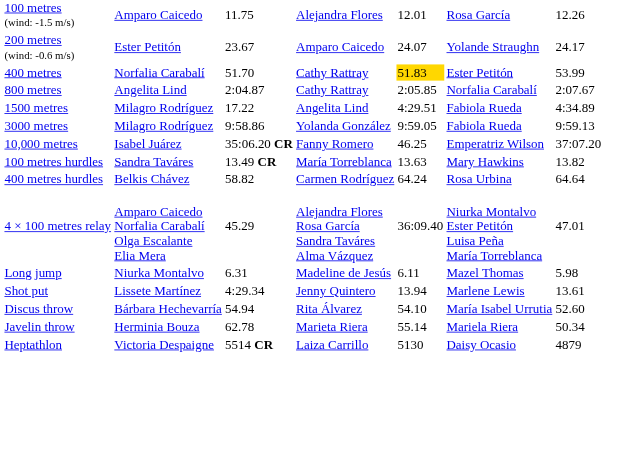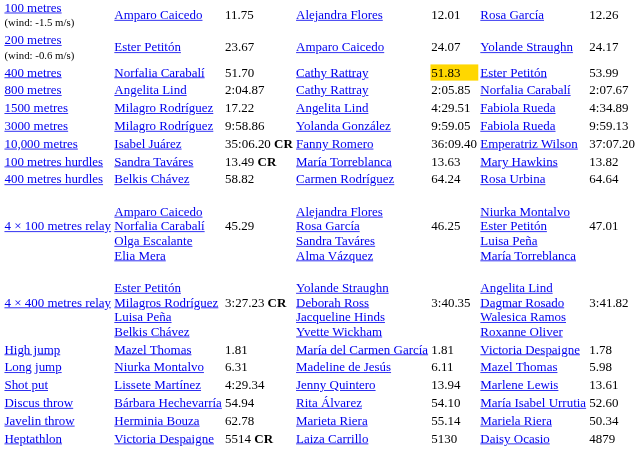 <table>
 <tr>
 <td><a href='#'>100 metres</a><br><small>(wind: -1.5 m/s)</small></td>
 <td><a href='#'>Amparo Caicedo</a><br> </td>
 <td>11.75</td>
 <td><a href='#'>Alejandra Flores</a><br> </td>
 <td>12.01</td>
 <td><a href='#'>Rosa García</a><br> </td>
 <td>12.26</td>
 </tr>
 <tr>
 <td><a href='#'>200 metres</a><br><small>(wind: -0.6 m/s)</small></td>
 <td><a href='#'>Ester Petitón</a><br> </td>
 <td>23.67</td>
 <td><a href='#'>Amparo Caicedo</a><br> </td>
 <td>24.07</td>
 <td><a href='#'>Yolande Straughn</a><br> </td>
 <td>24.17</td>
 </tr>
 <tr>
 <td><a href='#'>400 metres</a></td>
 <td><a href='#'>Norfalia Carabalí</a><br> </td>
 <td>51.70</td>
 <td><a href='#'>Cathy Rattray</a><br> </td>
 <td style="background: gold;">51.83</td>
 <td><a href='#'>Ester Petitón</a><br> </td>
 <td>53.99</td>
 </tr>
 <tr>
 <td><a href='#'>800 metres</a></td>
 <td><a href='#'>Angelita Lind</a><br> </td>
 <td>2:04.87</td>
 <td><a href='#'>Cathy Rattray</a><br> </td>
 <td>2:05.85</td>
 <td><a href='#'>Norfalia Carabalí</a><br> </td>
 <td>2:07.67</td>
 </tr>
 <tr>
 <td><a href='#'>1500 metres</a></td>
 <td><a href='#'>Milagro Rodríguez</a><br> </td>
 <td>17.22</td>
 <td><a href='#'>Angelita Lind</a><br> </td>
 <td>4:29.51</td>
 <td><a href='#'>Fabiola Rueda</a><br> </td>
 <td>4:34.89</td>
 </tr>
 <tr>
 <td><a href='#'>3000 metres</a></td>
 <td><a href='#'>Milagro Rodríguez</a><br> </td>
 <td>9:58.86</td>
 <td><a href='#'>Yolanda González</a><br> </td>
 <td>9:59.05</td>
 <td><a href='#'>Fabiola Rueda</a><br> </td>
 <td>9:59.13</td>
 </tr>
 <tr>
 <td><a href='#'>10,000 metres</a></td>
 <td><a href='#'>Isabel Juárez</a><br> </td>
 <td>35:06.20 <strong>CR</strong></td>
 <td><a href='#'>Fanny Romero</a><br> </td>
-<td>46.25</td>
+<td>36:09.40</td>
 <td><a href='#'>Emperatriz Wilson</a><br> </td>
 <td>37:07.20</td>
 </tr>
 <tr>
 <td><a href='#'>100 metres hurdles</a></td>
 <td><a href='#'>Sandra Taváres</a><br> </td>
 <td>13.49 <strong>CR</strong></td>
 <td><a href='#'>María Torreblanca</a><br> </td>
 <td>13.63</td>
 <td><a href='#'>Mary Hawkins</a><br> </td>
 <td>13.82</td>
 </tr>
 <tr>
 <td><a href='#'>400 metres hurdles</a></td>
 <td><a href='#'>Belkis Chávez</a><br> </td>
 <td>58.82</td>
 <td><a href='#'>Carmen Rodríguez</a><br> </td>
 <td>64.24</td>
 <td><a href='#'>Rosa Urbina</a><br> </td>
 <td>64.64</td>
 </tr>
 <tr>
 <td><a href='#'>4 × 100 metres relay</a></td>
 <td><br><a href='#'>Amparo Caicedo</a><br><a href='#'>Norfalia Carabalí</a><br><a href='#'>Olga Escalante</a><br><a href='#'>Elia Mera</a></td>
 <td>45.29</td>
 <td><br><a href='#'>Alejandra Flores</a><br><a href='#'>Rosa García</a><br><a href='#'>Sandra Taváres</a><br><a href='#'>Alma Vázquez</a></td>
-<td>36:09.40</td>
+<td>46.25</td>
 <td><br><a href='#'>Niurka Montalvo</a><br><a href='#'>Ester Petitón</a><br><a href='#'>Luisa Peña</a><br><a href='#'>María Torreblanca</a></td>
 <td>47.01</td>
+</tr>
+<tr>
+<td><a href='#'>4 × 400 metres relay</a></td>
+<td><br><a href='#'>Ester Petitón</a><br><a href='#'>Milagros Rodríguez</a><br><a href='#'>Luisa Peña</a><br><a href='#'>Belkis Chávez</a></td>
+<td>3:27.23 <strong>CR</strong></td>
+<td><br><a href='#'>Yolande Straughn</a><br><a href='#'>Deborah Ross</a><br><a href='#'>Jacqueline Hinds</a><br><a href='#'>Yvette Wickham</a></td>
+<td>3:40.35</td>
+<td><br><a href='#'>Angelita Lind</a><br><a href='#'>Dagmar Rosado</a><br><a href='#'>Walesica Ramos</a><br><a href='#'>Roxanne Oliver</a></td>
+<td>3:41.82</td>
+</tr>
+<tr>
+<td><a href='#'>High jump</a></td>
+<td><a href='#'>Mazel Thomas</a><br> </td>
+<td>1.81</td>
+<td><a href='#'>María del Carmen García</a><br> </td>
+<td>1.81</td>
+<td><a href='#'>Victoria Despaigne</a><br> </td>
+<td>1.78</td>
 </tr>
 <tr>
 <td><a href='#'>Long jump</a></td>
 <td><a href='#'>Niurka Montalvo</a><br> </td>
 <td>6.31</td>
 <td><a href='#'>Madeline de Jesús</a><br> </td>
 <td>6.11</td>
 <td><a href='#'>Mazel Thomas</a><br> </td>
 <td>5.98</td>
 </tr>
 <tr>
 <td><a href='#'>Shot put</a></td>
 <td><a href='#'>Lissete Martínez</a><br> </td>
 <td>4:29.34</td>
 <td><a href='#'>Jenny Quintero</a><br> </td>
 <td>13.94</td>
 <td><a href='#'>Marlene Lewis</a><br> </td>
 <td>13.61</td>
 </tr>
 <tr>
 <td><a href='#'>Discus throw</a></td>
 <td><a href='#'>Bárbara Hechevarría</a><br> </td>
 <td>54.94</td>
 <td><a href='#'>Rita Álvarez</a><br> </td>
 <td>54.10</td>
 <td><a href='#'>María Isabel Urrutia</a><br> </td>
 <td>52.60</td>
 </tr>
 <tr>
 <td><a href='#'>Javelin throw</a></td>
 <td><a href='#'>Herminia Bouza</a><br> </td>
 <td>62.78</td>
 <td><a href='#'>Marieta Riera</a><br> </td>
 <td>55.14</td>
 <td><a href='#'>Mariela Riera</a><br> </td>
 <td>50.34</td>
 </tr>
 <tr>
 <td><a href='#'>Heptathlon</a></td>
 <td><a href='#'>Victoria Despaigne</a><br> </td>
 <td>5514 <strong>CR</strong></td>
 <td><a href='#'>Laiza Carrillo</a><br> </td>
 <td>5130</td>
 <td><a href='#'>Daisy Ocasio</a><br> </td>
 <td>4879</td>
 </tr>
 </table>
